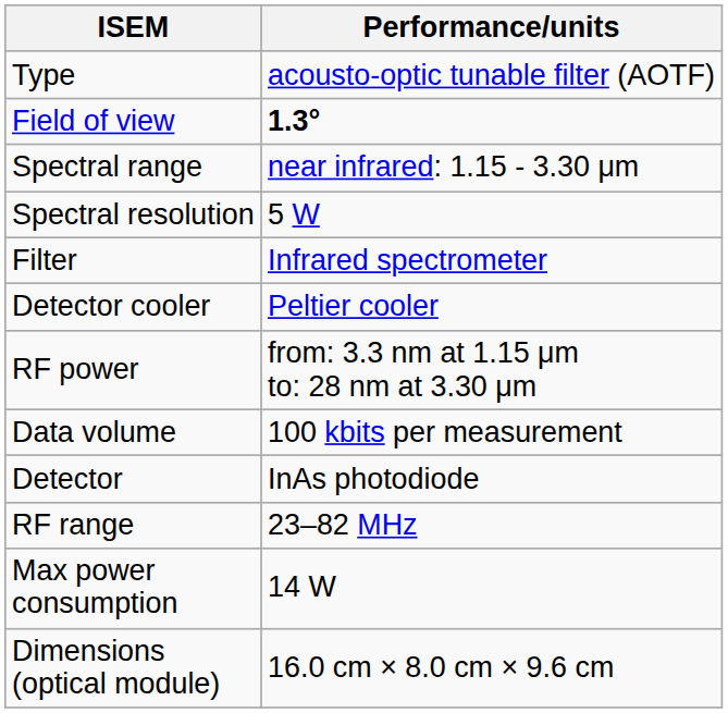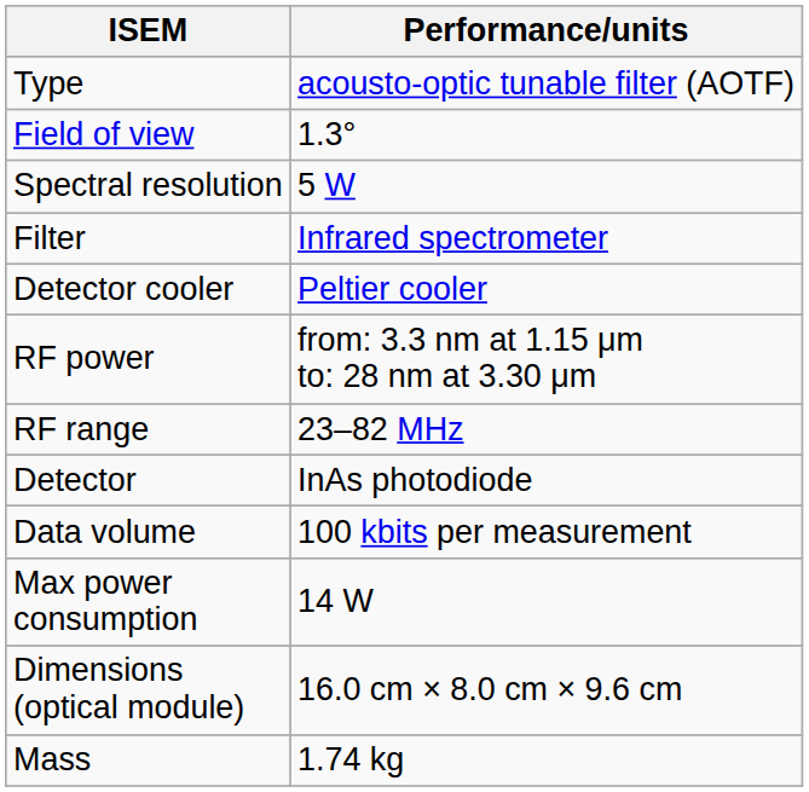 <table class="wikitable floatright">
 <tr>
 <th>ISEM</th>
 <th>Performance/units</th>
 </tr>
 <tr>
 <td>Type</td>
 <td><a href='#'>acousto-optic tunable filter</a> (AOTF)</td>
 </tr>
 <tr>
 <td><a href='#'>Field of view</a></td>
-<td><strong>1.3°</strong></td>
-</tr>
-<tr>
-<td>Spectral range</td>
-<td><a href='#'>near infrared</a>: 1.15 - 3.30 μm</td>
+<td>1.3°</td>
 </tr>
 <tr>
 <td>Spectral resolution</td>
 <td>5 <a href='#'>W</a></td>
 </tr>
 <tr>
 <td>Filter</td>
 <td><a href='#'>Infrared spectrometer</a></td>
 </tr>
 <tr>
 <td>Detector cooler</td>
 <td><a href='#'>Peltier cooler</a></td>
 </tr>
 <tr>
 <td>RF power</td>
 <td>from: 3.3 nm at 1.15 μm <br>to: 28 nm at 3.30 μm</td>
 </tr>
 <tr>
-<td>Data volume</td>
-<td>100 <a href='#'>kbits</a> per measurement</td>
+<td>RF range</td>
+<td>23–82 <a href='#'>MHz</a></td>
 </tr>
 <tr>
 <td>Detector</td>
 <td>InAs photodiode</td>
 </tr>
 <tr>
-<td>RF range</td>
-<td>23–82 <a href='#'>MHz</a></td>
+<td>Data volume</td>
+<td>100 <a href='#'>kbits</a> per measurement</td>
 </tr>
 <tr>
 <td>Max power<br>consumption</td>
 <td>14 W</td>
 </tr>
 <tr>
 <td>Dimensions<br>(optical module)</td>
 <td>16.0 cm × 8.0 cm × 9.6 cm</td>
 </tr>
+<tr>
+<td>Mass</td>
+<td>1.74 kg</td>
+</tr>
 </table>
